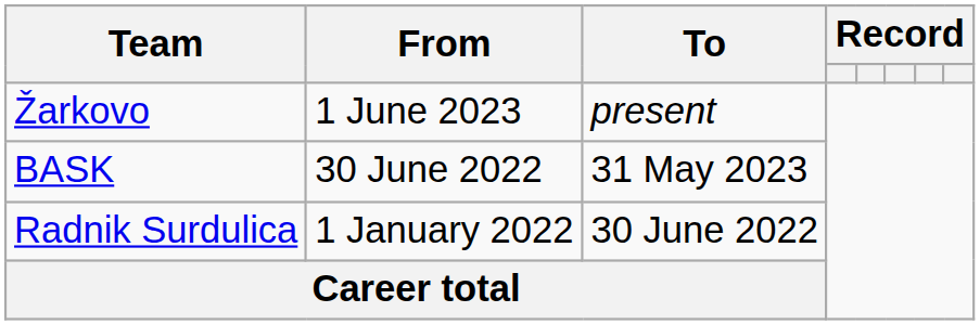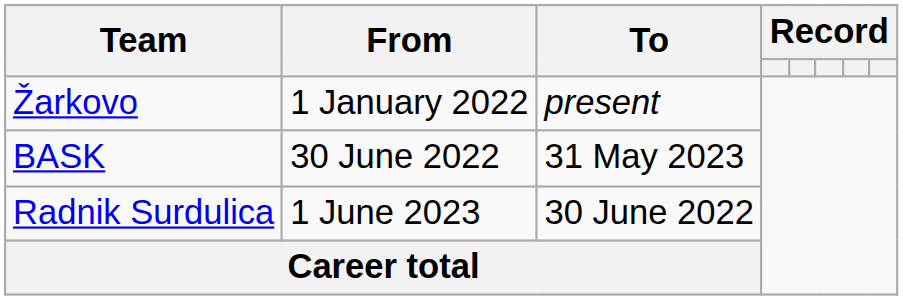 <table class="wikitable" style="text-align:center">
 <tr>
 <th rowspan=2>Team</th>
 <th rowspan=2>From</th>
 <th rowspan=2>To</th>
 <th colspan=8>Record</th>
 </tr>
 <tr>
 <th></th>
 <th></th>
 <th></th>
 <th></th>
 <th></th>
 </tr>
 <tr>
 <td align=left><a href='#'>Žarkovo</a></td>
-<td align=left>1 June 2023</td>
+<td align=left>1 January 2022</td>
 <td align=left><em>present</em><br></td>
 </tr>
 <tr>
 <td align=left><a href='#'>BASK</a></td>
 <td align=left>30 June 2022</td>
 <td align=left>31 May 2023<br></td>
 </tr>
 <tr>
 <td align=left><a href='#'>Radnik Surdulica</a></td>
-<td align=left>1 January 2022</td>
+<td align=left>1 June 2023</td>
 <td align=left>30 June 2022<br></td>
 </tr>
 <tr>
 <th colspan=3>Career total<br></th>
 </tr>
 </table>
